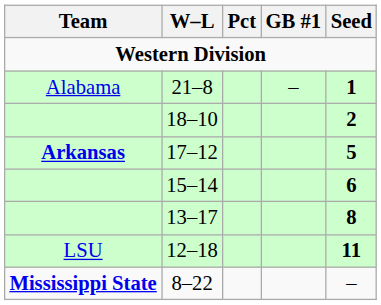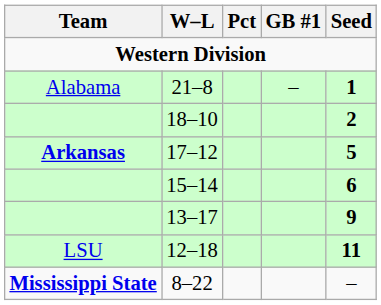 <table class="wikitable" style="float:left; margin-right:1em; text-align:center;">
 <tr>
 <th>Team</th>
 <th>W–L</th>
 <th>Pct</th>
 <th>GB #1</th>
 <th>Seed</th>
 </tr>
 <tr>
 <td colspan="7" align="center"><strong>Western Division</strong></td>
 </tr>
 <tr bgcolor=#ccffcc>
 <td><a href='#'>Alabama</a></td>
 <td>21–8</td>
 <td></td>
 <td>–</td>
 <td><strong>1</strong></td>
 </tr>
 <tr bgcolor=#ccffcc>
 <td></td>
 <td>18–10</td>
 <td></td>
 <td></td>
 <td><strong>2</strong></td>
 </tr>
 <tr bgcolor=#ccffcc>
 <td><strong><a href='#'>Arkansas</a></strong></td>
 <td>17–12</td>
 <td></td>
 <td></td>
 <td><strong>5</strong></td>
 </tr>
 <tr bgcolor=#ccffcc>
 <td></td>
 <td>15–14</td>
 <td></td>
 <td></td>
 <td><strong>6</strong></td>
 </tr>
 <tr bgcolor=#ccffcc>
 <td></td>
 <td>13–17</td>
 <td></td>
 <td></td>
-<td><strong>8</strong></td>
+<td><strong>9</strong></td>
 </tr>
 <tr bgcolor=#ccffcc>
 <td><a href='#'>LSU</a></td>
 <td>12–18</td>
 <td></td>
 <td></td>
 <td><strong>11</strong></td>
 </tr>
 <tr>
 <td><strong><a href='#'>Mississippi State</a></strong></td>
 <td>8–22</td>
 <td></td>
 <td></td>
 <td>–</td>
 </tr>
 </table>
